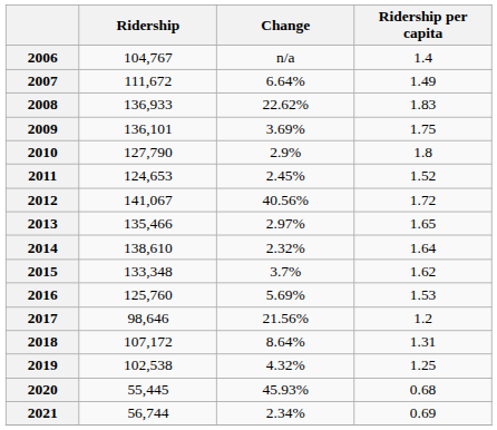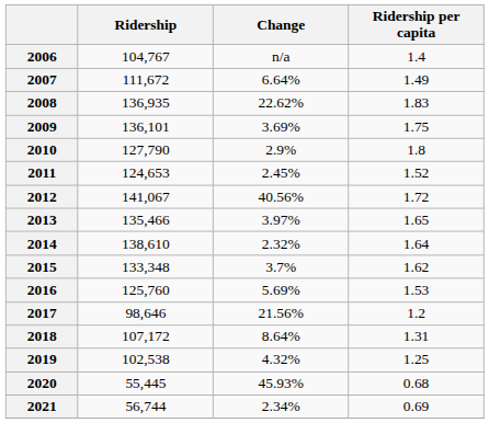 <table class="wikitable"  style="text-align:center; width:520px; margin:auto;">
 <tr>
 <th style="width:50px"></th>
 <th style="width:100px">Ridership</th>
 <th style="width:100px">Change</th>
 <th style="width:100px">Ridership per capita</th>
 </tr>
 <tr>
 <th>2006</th>
 <td>104,767</td>
 <td>n/a</td>
 <td>1.4</td>
 </tr>
 <tr>
 <th>2007</th>
 <td>111,672</td>
 <td>6.64%</td>
 <td>1.49</td>
 </tr>
 <tr>
 <th>2008</th>
-<td>136,933</td>
+<td>136,935</td>
 <td>22.62%</td>
 <td>1.83</td>
 </tr>
 <tr>
 <th>2009</th>
 <td>136,101</td>
 <td>3.69%</td>
 <td>1.75</td>
 </tr>
 <tr>
 <th>2010</th>
 <td>127,790</td>
 <td>2.9%</td>
 <td>1.8</td>
 </tr>
 <tr>
 <th>2011</th>
 <td>124,653</td>
 <td>2.45%</td>
 <td>1.52</td>
 </tr>
 <tr>
 <th>2012</th>
 <td>141,067</td>
 <td>40.56%</td>
 <td>1.72</td>
 </tr>
 <tr>
 <th>2013</th>
 <td>135,466</td>
-<td>2.97%</td>
+<td>3.97%</td>
 <td>1.65</td>
 </tr>
 <tr>
 <th>2014</th>
 <td>138,610</td>
 <td>2.32%</td>
 <td>1.64</td>
 </tr>
 <tr>
 <th>2015</th>
 <td>133,348</td>
 <td>3.7%</td>
 <td>1.62</td>
 </tr>
 <tr>
 <th>2016</th>
 <td>125,760</td>
 <td>5.69%</td>
 <td>1.53</td>
 </tr>
 <tr>
 <th>2017</th>
 <td>98,646</td>
 <td>21.56%</td>
 <td>1.2</td>
 </tr>
 <tr>
 <th>2018</th>
 <td>107,172</td>
 <td>8.64%</td>
 <td>1.31</td>
 </tr>
 <tr>
 <th>2019</th>
 <td>102,538</td>
 <td>4.32%</td>
 <td>1.25</td>
 </tr>
 <tr>
 <th>2020</th>
 <td>55,445</td>
 <td>45.93%</td>
 <td>0.68</td>
 </tr>
 <tr>
 <th>2021</th>
 <td>56,744</td>
 <td>2.34%</td>
 <td>0.69</td>
 </tr>
 <tr>
 </tr>
 </table>
